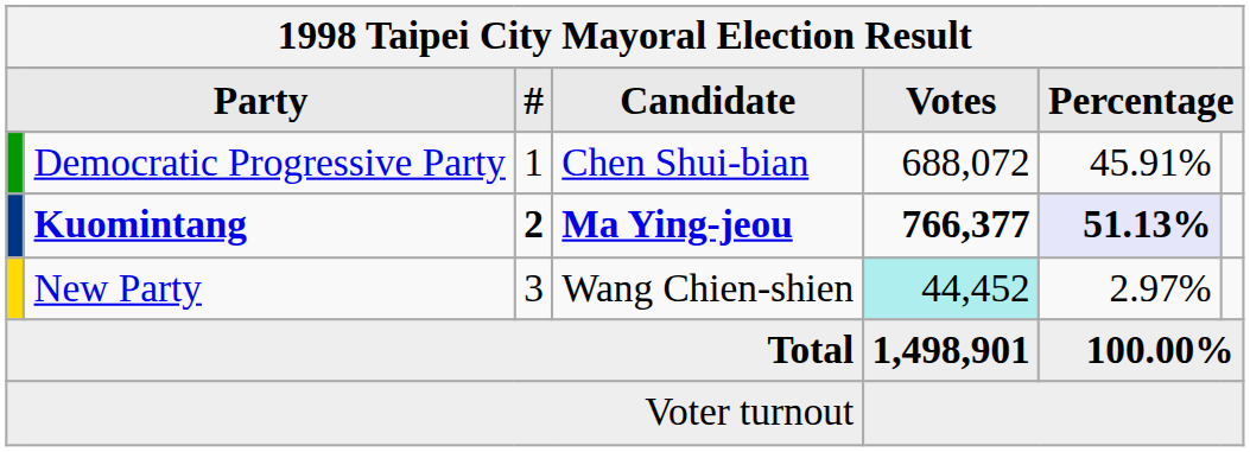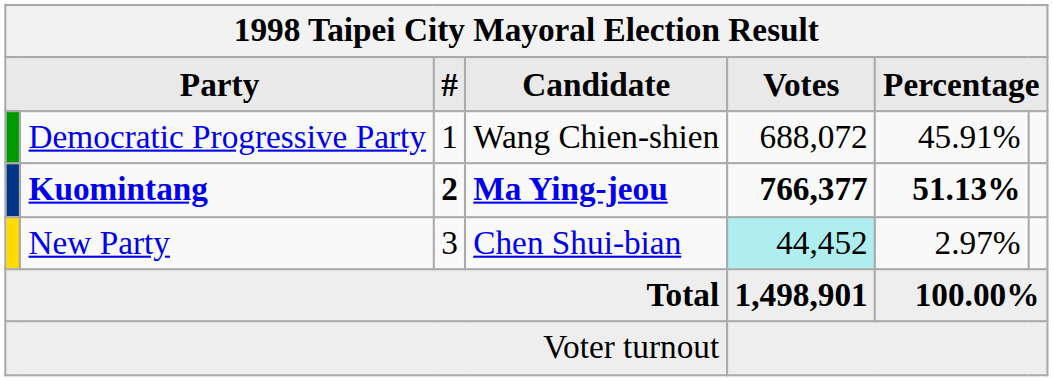 <table class="wikitable collapsible" style="margin:1em auto;">
 <tr>
 <th colspan="7">1998 Taipei City Mayoral Election Result</th>
 </tr>
 <tr>
 <th style="background-color:#E9E9E9" colspan=2 style="width: 20em">Party</th>
 <th style="background-color:#E9E9E9" style="width: 2em">#</th>
 <th style="background-color:#E9E9E9" style="width: 13em">Candidate</th>
 <th style="background-color:#E9E9E9" style="width: 6em">Votes</th>
 <th style="background-color:#E9E9E9" colspan=2 style="width: 11em">Percentage</th>
 </tr>
 <tr>
 <td bgcolor="#009a00"></td>
 <td align=left><a href='#'>Democratic Progressive Party</a></td>
 <td align=center>1</td>
-<td align=left><a href='#'>Chen Shui-bian</a></td>
+<td align=left>Wang Chien-shien</td>
 <td align=right>688,072</td>
 <td align=right>45.91%</td>
 <td align=right></td>
 </tr>
 <tr>
 <td bgcolor="#003586"></td>
 <td align=left> <strong><a href='#'>Kuomintang</a></strong></td>
 <td align=center><strong>2</strong></td>
 <td align=left><strong><a href='#'>Ma Ying-jeou</a></strong></td>
 <td align=right><strong>766,377</strong></td>
-<td align=right style="background: lavender;"><strong>51.13%</strong></td>
+<td align=right><strong>51.13%</strong></td>
 <td align=right> </td>
 </tr>
 <tr>
 <td bgcolor="#ffdb00"></td>
 <td align=left><a href='#'>New Party</a></td>
 <td align=center>3</td>
-<td align=left>Wang Chien-shien</td>
+<td align=left><a href='#'>Chen Shui-bian</a></td>
 <td align=right style="background: paleturquoise;">44,452</td>
 <td align=right>2.97%</td>
 <td align=right></td>
 </tr>
 <tr bgcolor="#EEEEEE">
 <td colspan="4" align=right><strong>Total</strong></td>
 <td align=right><strong>1,498,901</strong></td>
 <td align=right colspan=2><strong>100.00%</strong></td>
 </tr>
 <tr bgcolor="#EEEEEE">
 <td colspan="4" align="right">Voter turnout</td>
 <td colspan="3" align="right"></td>
 </tr>
 </table>
